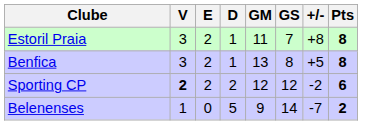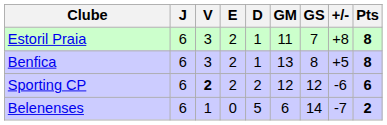 <table class="wikitable" style="text-align: center;">
 <tr>
 <th width=175>Clube</th>
+<th width=20>J</th>
 <th width=20>V</th>
 <th width=20>E</th>
 <th width=20>D</th>
 <th width=20>GM</th>
 <th width=20>GS</th>
 <th width=20>+/-</th>
 <th width=20>Pts</th>
 </tr>
 <tr bgcolor=#ccffcc>
 <td align=left><a href='#'>Estoril Praia</a></td>
+<td>6</td>
 <td>3</td>
 <td>2</td>
 <td>1</td>
 <td>11</td>
 <td>7</td>
 <td>+8</td>
 <td><strong>8</strong></td>
 </tr>
 <tr bgcolor=#ccccff>
 <td align=left><a href='#'>Benfica</a></td>
+<td>6</td>
 <td>3</td>
 <td>2</td>
 <td>1</td>
 <td>13</td>
 <td>8</td>
 <td>+5</td>
 <td><strong>8</strong></td>
 </tr>
 <tr bgcolor=#ccccff>
 <td align=left><a href='#'>Sporting CP</a></td>
+<td>6</td>
 <td><strong>2</strong></td>
 <td>2</td>
 <td>2</td>
 <td>12</td>
 <td>12</td>
-<td>-2</td>
+<td>-6</td>
 <td><strong>6</strong></td>
 </tr>
 <tr bgcolor=#ccccff>
 <td align=left><a href='#'>Belenenses</a></td>
+<td>6</td>
 <td>1</td>
 <td>0</td>
 <td>5</td>
-<td>9</td>
+<td>6</td>
 <td>14</td>
 <td>-7</td>
 <td><strong>2</strong></td>
 </tr>
 </table>
